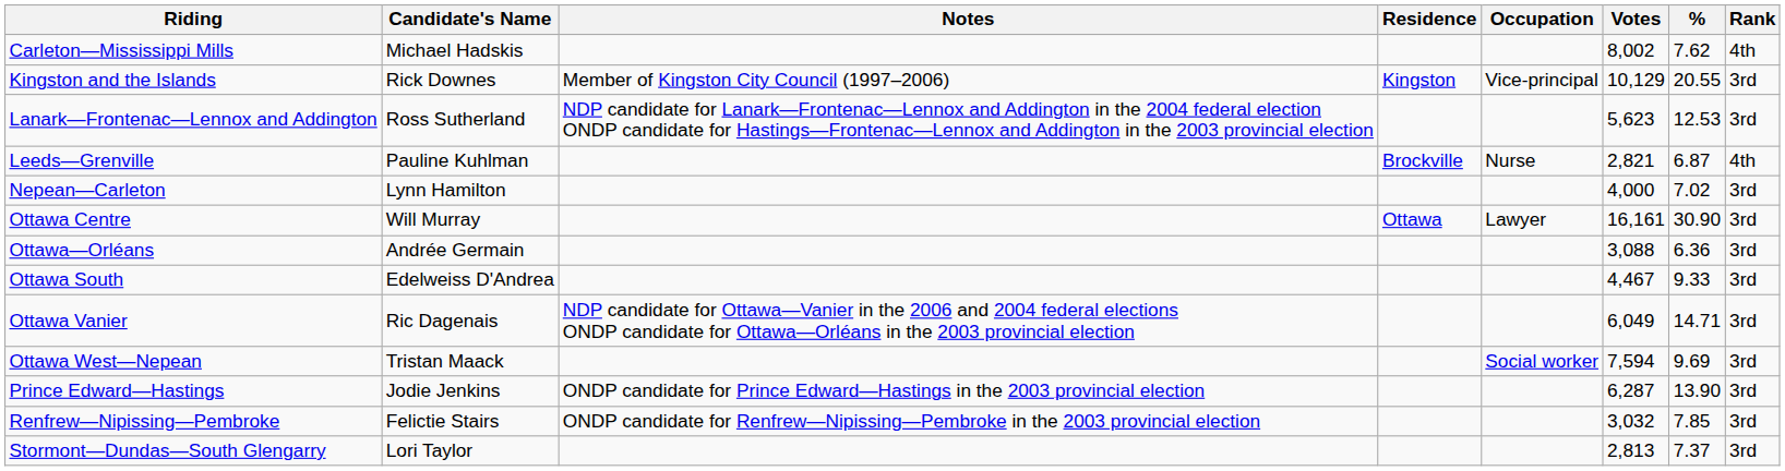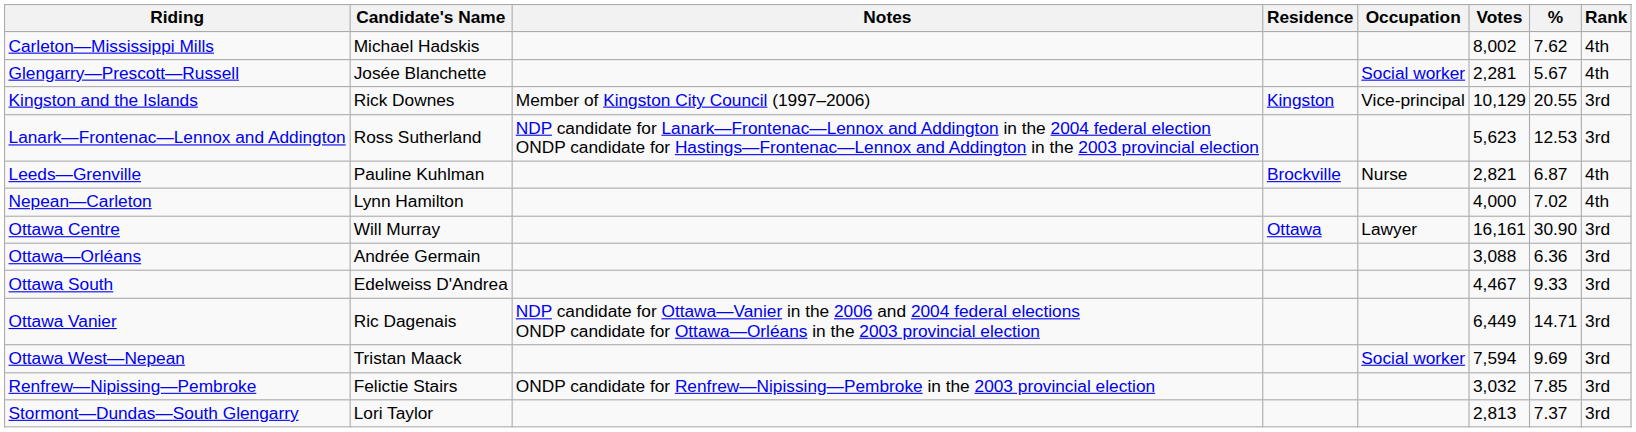 <table class="wikitable sortable">
 <tr>
 <th>Riding<br></th>
 <th>Candidate's Name</th>
 <th>Notes</th>
 <th>Residence</th>
 <th>Occupation</th>
 <th>Votes</th>
 <th>%</th>
 <th>Rank</th>
 </tr>
 <tr>
 <td><a href='#'>Carleton—Mississippi Mills</a></td>
 <td>Michael Hadskis</td>
 <td></td>
 <td></td>
 <td></td>
 <td>8,002</td>
 <td>7.62</td>
+<td>4th</td>
+</tr>
+<tr>
+<td><a href='#'>Glengarry—Prescott—Russell</a></td>
+<td>Josée Blanchette</td>
+<td></td>
+<td></td>
+<td><a href='#'>Social worker</a></td>
+<td>2,281</td>
+<td>5.67</td>
 <td>4th</td>
 </tr>
 <tr>
 <td><a href='#'>Kingston and the Islands</a></td>
 <td>Rick Downes</td>
 <td>Member of <a href='#'>Kingston City Council</a> (1997–2006)</td>
 <td><a href='#'>Kingston</a></td>
 <td>Vice-principal</td>
 <td>10,129</td>
 <td>20.55</td>
 <td>3rd</td>
 </tr>
 <tr>
 <td><a href='#'>Lanark—Frontenac—Lennox and Addington</a></td>
 <td>Ross Sutherland</td>
 <td><a href='#'>NDP</a> candidate for <a href='#'>Lanark—Frontenac—Lennox and Addington</a> in the <a href='#'>2004 federal election</a> <br> ONDP candidate for <a href='#'>Hastings—Frontenac—Lennox and Addington</a> in the <a href='#'>2003 provincial election</a></td>
 <td></td>
 <td></td>
 <td>5,623</td>
 <td>12.53</td>
 <td>3rd</td>
 </tr>
 <tr>
 <td><a href='#'>Leeds—Grenville</a></td>
 <td>Pauline Kuhlman</td>
 <td></td>
 <td><a href='#'>Brockville</a></td>
 <td>Nurse</td>
 <td>2,821</td>
 <td>6.87</td>
 <td>4th</td>
 </tr>
 <tr>
 <td><a href='#'>Nepean—Carleton</a></td>
 <td>Lynn Hamilton</td>
 <td></td>
 <td></td>
 <td></td>
 <td>4,000</td>
 <td>7.02</td>
-<td>3rd</td>
+<td>4th</td>
 </tr>
 <tr>
 <td><a href='#'>Ottawa Centre</a></td>
 <td>Will Murray</td>
 <td></td>
 <td><a href='#'>Ottawa</a></td>
 <td>Lawyer</td>
 <td>16,161</td>
 <td>30.90</td>
 <td>3rd</td>
 </tr>
 <tr>
 <td><a href='#'>Ottawa—Orléans</a></td>
 <td>Andrée Germain</td>
 <td></td>
 <td></td>
 <td></td>
 <td>3,088</td>
 <td>6.36</td>
 <td>3rd</td>
 </tr>
 <tr>
 <td><a href='#'>Ottawa South</a></td>
 <td>Edelweiss D'Andrea</td>
 <td></td>
 <td></td>
 <td></td>
 <td>4,467</td>
 <td>9.33</td>
 <td>3rd</td>
 </tr>
 <tr>
 <td><a href='#'>Ottawa Vanier</a></td>
 <td>Ric Dagenais</td>
 <td><a href='#'>NDP</a> candidate for <a href='#'>Ottawa—Vanier</a> in the <a href='#'>2006</a> and <a href='#'>2004 federal elections</a> <br> ONDP candidate for <a href='#'>Ottawa—Orléans</a> in the <a href='#'>2003 provincial election</a></td>
 <td></td>
 <td></td>
-<td>6,049</td>
+<td>6,449</td>
 <td>14.71</td>
 <td>3rd</td>
 </tr>
 <tr>
 <td><a href='#'>Ottawa West—Nepean</a></td>
 <td>Tristan Maack</td>
 <td></td>
 <td></td>
 <td><a href='#'>Social worker</a></td>
 <td>7,594</td>
 <td>9.69</td>
-<td>3rd</td>
-</tr>
-<tr>
-<td><a href='#'>Prince Edward—Hastings</a></td>
-<td>Jodie Jenkins</td>
-<td>ONDP candidate for <a href='#'>Prince Edward—Hastings</a> in the <a href='#'>2003 provincial election</a></td>
-<td></td>
-<td></td>
-<td>6,287</td>
-<td>13.90</td>
 <td>3rd</td>
 </tr>
 <tr>
 <td><a href='#'>Renfrew—Nipissing—Pembroke</a></td>
 <td>Felictie Stairs</td>
 <td>ONDP candidate for <a href='#'>Renfrew—Nipissing—Pembroke</a> in the <a href='#'>2003 provincial election</a></td>
 <td></td>
 <td></td>
 <td>3,032</td>
 <td>7.85</td>
 <td>3rd</td>
 </tr>
 <tr>
 <td><a href='#'>Stormont—Dundas—South Glengarry</a></td>
 <td>Lori Taylor</td>
 <td></td>
 <td></td>
 <td></td>
 <td>2,813</td>
 <td>7.37</td>
 <td>3rd</td>
 </tr>
 </table>
